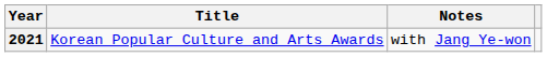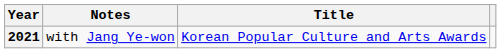 <table class="wikitable sortable plainrowheaders">
 <tr>
 <th scope="col">Year</th>
+<th scope="col" class="unsortable">Notes</th>
 <th scope="col">Title</th>
-<th scope="col" class="unsortable">Notes</th>
 <th scope="col" class="unsortable"></th>
 </tr>
 <tr>
 <th scope="row">2021</th>
+<td>with <a href='#'>Jang Ye-won</a></td>
 <td><a href='#'>Korean Popular Culture and Arts Awards</a></td>
-<td>with <a href='#'>Jang Ye-won</a></td>
 <td style="text-align:center"></td>
 </tr>
 </table>
